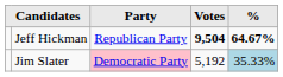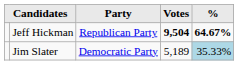 <table class=wikitable style="font-size:85%; text-align:right;">
 <tr>
 <th style="background-color:#E9E9E9" align=center colspan=2>Candidates</th>
 <th style="background-color:#E9E9E9" align=center>Party</th>
 <th style="background-color:#E9E9E9" align=center>Votes</th>
 <th style="background-color:#E9E9E9" align=center>%</th>
 </tr>
 <tr>
 <td></td>
 <td align=left>Jeff Hickman</td>
 <td align=center><a href='#'>Republican Party</a></td>
 <td><strong>9,504</strong></td>
 <td><strong>64.67%</strong></td>
 </tr>
 <tr>
 <td></td>
 <td align=left>Jim Slater</td>
-<td align=center style="background: pink;"><a href='#'>Democratic Party</a></td>
-<td>5,192</td>
+<td align=center><a href='#'>Democratic Party</a></td>
+<td>5,189</td>
 <td style="background: lightblue;">35.33%</td>
 </tr>
 </table>
